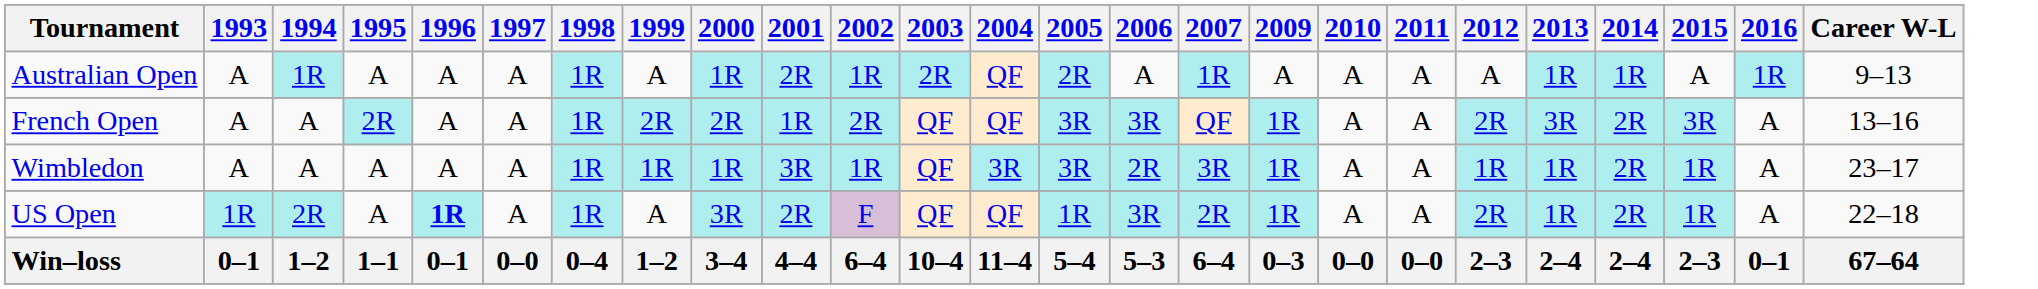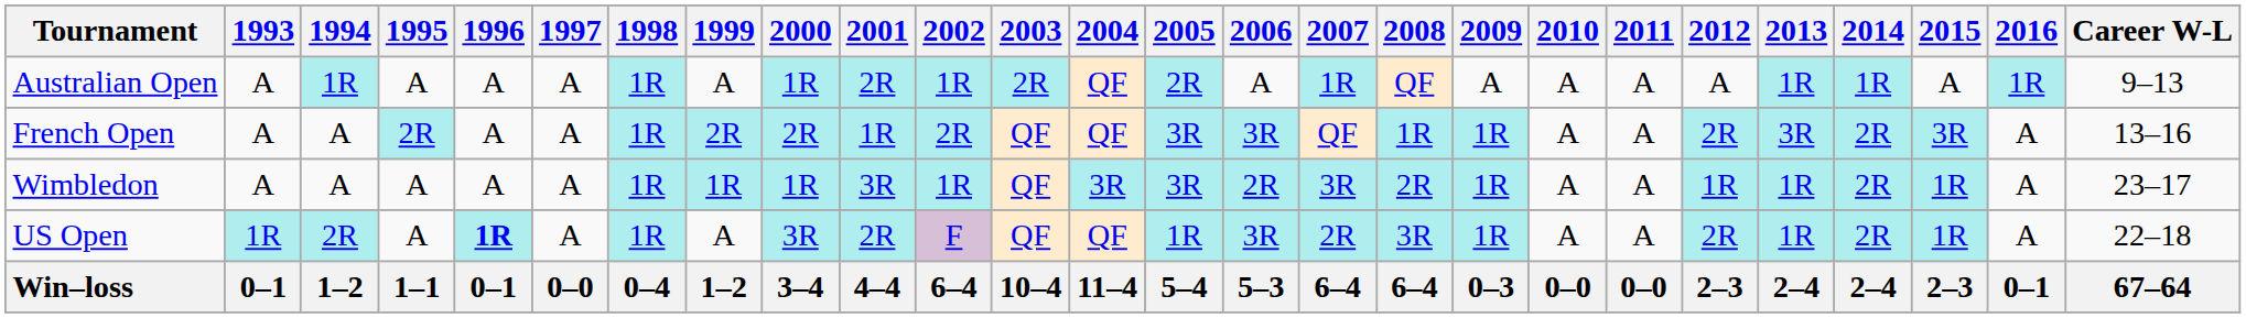 <table class=wikitable style=text-align:center;font-size:95%>
 <tr>
 <th>Tournament</th>
 <th><a href='#'>1993</a></th>
 <th><a href='#'>1994</a></th>
 <th><a href='#'>1995</a></th>
 <th><a href='#'>1996</a></th>
 <th><a href='#'>1997</a></th>
 <th><a href='#'>1998</a></th>
 <th><a href='#'>1999</a></th>
 <th><a href='#'>2000</a></th>
 <th><a href='#'>2001</a></th>
 <th><a href='#'>2002</a></th>
 <th><a href='#'>2003</a></th>
 <th><a href='#'>2004</a></th>
 <th><a href='#'>2005</a></th>
 <th><a href='#'>2006</a></th>
 <th><a href='#'>2007</a></th>
+<th><a href='#'>2008</a></th>
 <th><a href='#'>2009</a></th>
 <th><a href='#'>2010</a></th>
 <th><a href='#'>2011</a></th>
 <th><a href='#'>2012</a></th>
 <th><a href='#'>2013</a></th>
 <th><a href='#'>2014</a></th>
 <th><a href='#'>2015</a></th>
 <th><a href='#'>2016</a></th>
 <th>Career W-L</th>
 </tr>
 <tr>
 <td align=left><a href='#'>Australian Open</a></td>
 <td>A</td>
 <td bgcolor=afeeee><a href='#'>1R</a></td>
 <td>A</td>
 <td>A</td>
 <td>A</td>
 <td bgcolor=afeeee><a href='#'>1R</a></td>
 <td>A</td>
 <td bgcolor=afeeee><a href='#'>1R</a></td>
 <td bgcolor=afeeee><a href='#'>2R</a></td>
 <td bgcolor=afeeee><a href='#'>1R</a></td>
 <td bgcolor=afeeee><a href='#'>2R</a></td>
 <td bgcolor=ffebcd><a href='#'>QF</a></td>
 <td bgcolor=afeeee><a href='#'>2R</a></td>
 <td>A</td>
 <td bgcolor=afeeee><a href='#'>1R</a></td>
+<td bgcolor=ffebcd><a href='#'>QF</a></td>
 <td>A</td>
 <td>A</td>
 <td>A</td>
 <td>A</td>
 <td bgcolor=afeeee><a href='#'>1R</a></td>
 <td bgcolor=afeeee><a href='#'>1R</a></td>
 <td>A</td>
 <td bgcolor=afeeee><a href='#'>1R</a></td>
 <td>9–13</td>
 </tr>
 <tr>
 <td align=left><a href='#'>French Open</a></td>
 <td>A</td>
 <td>A</td>
 <td bgcolor=afeeee><a href='#'>2R</a></td>
 <td>A</td>
 <td>A</td>
 <td bgcolor=afeeee><a href='#'>1R</a></td>
 <td bgcolor=afeeee><a href='#'>2R</a></td>
 <td bgcolor=afeeee><a href='#'>2R</a></td>
 <td bgcolor=afeeee><a href='#'>1R</a></td>
 <td bgcolor=afeeee><a href='#'>2R</a></td>
 <td bgcolor=ffebcd><a href='#'>QF</a></td>
 <td bgcolor=ffebcd><a href='#'>QF</a></td>
 <td bgcolor=afeeee><a href='#'>3R</a></td>
 <td bgcolor=afeeee><a href='#'>3R</a></td>
 <td bgcolor=ffebcd><a href='#'>QF</a></td>
 <td bgcolor=afeeee><a href='#'>1R</a></td>
+<td bgcolor=afeeee><a href='#'>1R</a></td>
 <td>A</td>
 <td>A</td>
 <td bgcolor=afeeee><a href='#'>2R</a></td>
 <td bgcolor=afeeee><a href='#'>3R</a></td>
 <td bgcolor=afeeee><a href='#'>2R</a></td>
 <td bgcolor=afeeee><a href='#'>3R</a></td>
 <td>A</td>
 <td>13–16</td>
 </tr>
 <tr>
 <td align=left><a href='#'>Wimbledon</a></td>
 <td>A</td>
 <td>A</td>
 <td>A</td>
 <td>A</td>
 <td>A</td>
 <td bgcolor=afeeee><a href='#'>1R</a></td>
 <td bgcolor=afeeee><a href='#'>1R</a></td>
 <td bgcolor=afeeee><a href='#'>1R</a></td>
 <td bgcolor=afeeee><a href='#'>3R</a></td>
 <td bgcolor=afeeee><a href='#'>1R</a></td>
 <td bgcolor=ffebcd><a href='#'>QF</a></td>
 <td bgcolor=afeeee><a href='#'>3R</a></td>
 <td bgcolor=afeeee><a href='#'>3R</a></td>
 <td bgcolor=afeeee><a href='#'>2R</a></td>
 <td bgcolor=afeeee><a href='#'>3R</a></td>
+<td bgcolor=afeeee><a href='#'>2R</a></td>
 <td bgcolor=afeeee><a href='#'>1R</a></td>
 <td>A</td>
 <td>A</td>
 <td bgcolor=afeeee><a href='#'>1R</a></td>
 <td bgcolor=afeeee><a href='#'>1R</a></td>
 <td bgcolor=afeeee><a href='#'>2R</a></td>
 <td bgcolor=afeeee><a href='#'>1R</a></td>
 <td>A</td>
 <td>23–17</td>
 </tr>
 <tr>
 <td align=left><a href='#'>US Open</a></td>
 <td bgcolor=afeeee><a href='#'>1R</a></td>
 <td bgcolor=afeeee><a href='#'>2R</a></td>
 <td>A</td>
 <td bgcolor=afeeee><strong><a href='#'>1R</a></strong></td>
 <td>A</td>
 <td bgcolor=afeeee><a href='#'>1R</a></td>
 <td>A</td>
 <td bgcolor=afeeee><a href='#'>3R</a></td>
 <td bgcolor=afeeee><a href='#'>2R</a></td>
 <td bgcolor=thistle><a href='#'>F</a></td>
 <td bgcolor=ffebcd><a href='#'>QF</a></td>
 <td bgcolor=ffebcd><a href='#'>QF</a></td>
 <td bgcolor=afeeee><a href='#'>1R</a></td>
 <td bgcolor=afeeee><a href='#'>3R</a></td>
 <td bgcolor=afeeee><a href='#'>2R</a></td>
+<td bgcolor=afeeee><a href='#'>3R</a></td>
 <td bgcolor=afeeee><a href='#'>1R</a></td>
 <td>A</td>
 <td>A</td>
 <td bgcolor=afeeee><a href='#'>2R</a></td>
 <td bgcolor=afeeee><a href='#'>1R</a></td>
 <td bgcolor=afeeee><a href='#'>2R</a></td>
 <td bgcolor=afeeee><a href='#'>1R</a></td>
 <td>A</td>
 <td>22–18</td>
 </tr>
 <tr>
 <th style=text-align:left>Win–loss</th>
 <th>0–1</th>
 <th>1–2</th>
 <th>1–1</th>
 <th>0–1</th>
 <th>0–0</th>
 <th>0–4</th>
 <th>1–2</th>
 <th>3–4</th>
 <th>4–4</th>
 <th>6–4</th>
 <th>10–4</th>
 <th>11–4</th>
 <th>5–4</th>
 <th>5–3</th>
 <th>6–4</th>
+<th>6–4</th>
 <th>0–3</th>
 <th>0–0</th>
 <th>0–0</th>
 <th>2–3</th>
 <th>2–4</th>
 <th>2–4</th>
 <th>2–3</th>
 <th>0–1</th>
 <th>67–64</th>
 </tr>
 </table>
